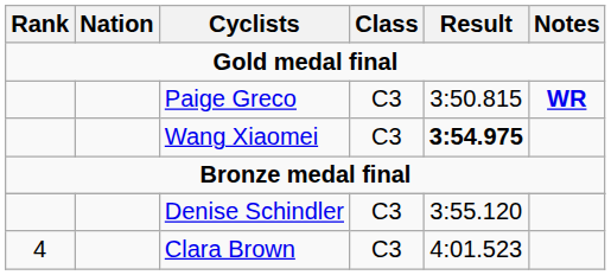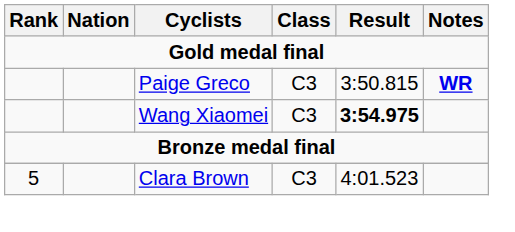 <table class="wikitable sortable" style="text-align:center;">
 <tr>
 <th>Rank</th>
 <th>Nation</th>
 <th class="unsortable">Cyclists</th>
 <th>Class</th>
 <th>Result</th>
 <th class="unsortable">Notes</th>
 </tr>
 <tr>
 <td colspan=6><strong>Gold medal final</strong></td>
 </tr>
 <tr>
 <td></td>
 <td align=left></td>
 <td align=left><a href='#'>Paige Greco</a></td>
 <td>C3</td>
 <td>3:50.815</td>
 <td><strong><a href='#'>WR</a></strong></td>
 </tr>
 <tr>
 <td></td>
 <td align=left></td>
 <td align=left><a href='#'>Wang Xiaomei</a></td>
 <td>C3</td>
 <td><strong>3:54.975</strong></td>
 <td></td>
 </tr>
 <tr>
 <td colspan=6><strong>Bronze medal final</strong></td>
 </tr>
 <tr>
 </tr>
 <tr>
-<td></td>
-<td align=left></td>
-<td align=left><a href='#'>Denise Schindler</a></td>
-<td>C3</td>
-<td>3:55.120</td>
-<td></td>
-</tr>
-<tr>
-<td>4</td>
+<td>5</td>
 <td align=left></td>
 <td align=left><a href='#'>Clara Brown</a></td>
 <td>C3</td>
 <td>4:01.523</td>
 <td></td>
 </tr>
 </table>
